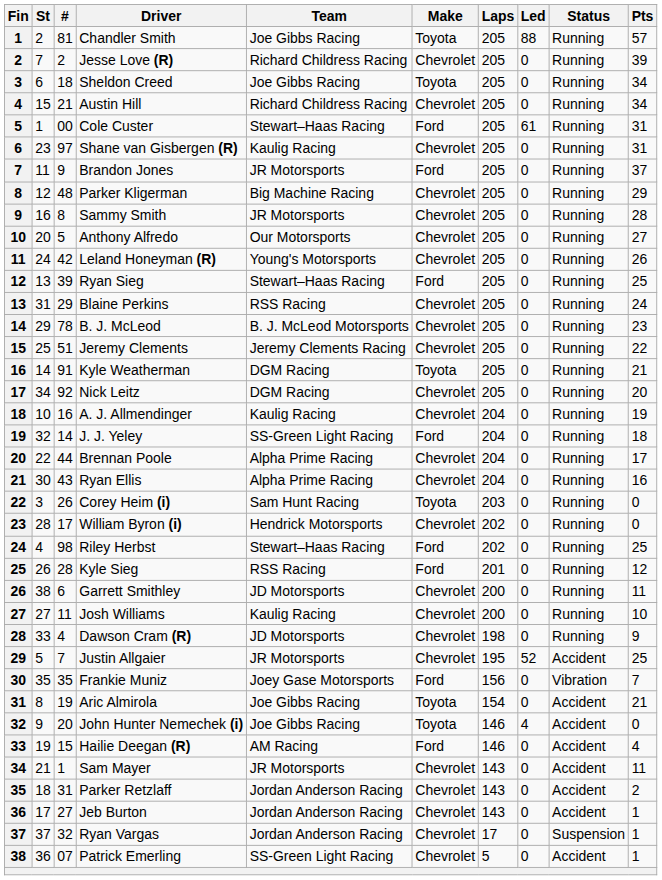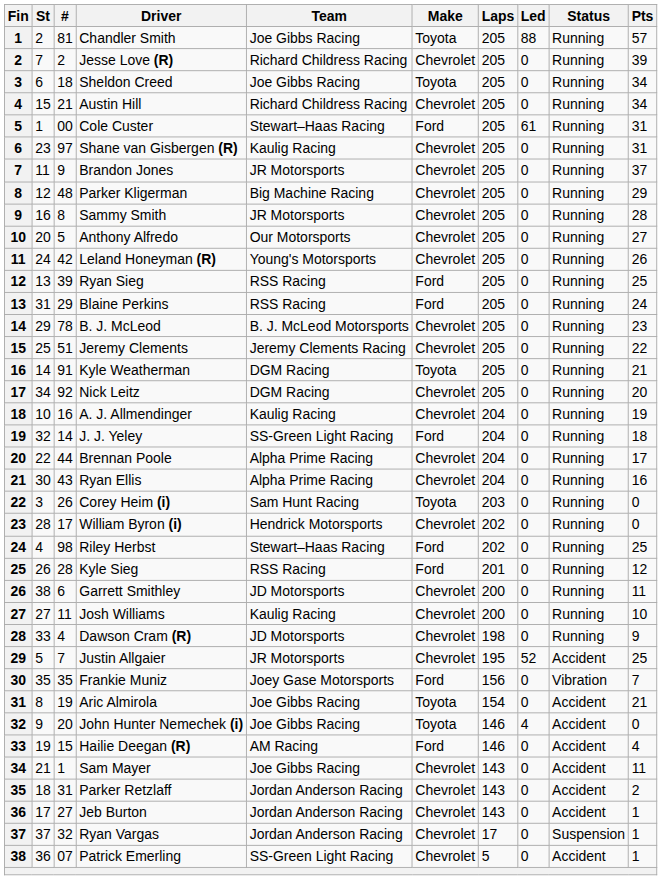 <table class="wikitable" style="font-size:95%">
 <tr>
 <th>Fin</th>
 <th>St</th>
 <th>#</th>
 <th>Driver</th>
 <th>Team</th>
 <th>Make</th>
 <th>Laps</th>
 <th>Led</th>
 <th>Status</th>
 <th>Pts</th>
 </tr>
 <tr>
 <th>1</th>
 <td>2</td>
 <td>81</td>
 <td>Chandler Smith</td>
 <td>Joe Gibbs Racing</td>
 <td>Toyota</td>
 <td>205</td>
 <td>88</td>
 <td>Running</td>
 <td>57</td>
 </tr>
 <tr>
 <th>2</th>
 <td>7</td>
 <td>2</td>
 <td>Jesse Love <strong>(R)</strong></td>
 <td>Richard Childress Racing</td>
 <td>Chevrolet</td>
 <td>205</td>
 <td>0</td>
 <td>Running</td>
 <td>39</td>
 </tr>
 <tr>
 <th>3</th>
 <td>6</td>
 <td>18</td>
 <td>Sheldon Creed</td>
 <td>Joe Gibbs Racing</td>
 <td>Toyota</td>
 <td>205</td>
 <td>0</td>
 <td>Running</td>
 <td>34</td>
 </tr>
 <tr>
 <th>4</th>
 <td>15</td>
 <td>21</td>
 <td>Austin Hill</td>
 <td>Richard Childress Racing</td>
 <td>Chevrolet</td>
 <td>205</td>
 <td>0</td>
 <td>Running</td>
 <td>34</td>
 </tr>
 <tr>
 <th>5</th>
 <td>1</td>
 <td>00</td>
 <td>Cole Custer</td>
 <td>Stewart–Haas Racing</td>
 <td>Ford</td>
 <td>205</td>
 <td>61</td>
 <td>Running</td>
 <td>31</td>
 </tr>
 <tr>
 <th>6</th>
 <td>23</td>
 <td>97</td>
 <td>Shane van Gisbergen <strong>(R)</strong></td>
 <td>Kaulig Racing</td>
 <td>Chevrolet</td>
 <td>205</td>
 <td>0</td>
 <td>Running</td>
 <td>31</td>
 </tr>
 <tr>
 <th>7</th>
 <td>11</td>
 <td>9</td>
 <td>Brandon Jones</td>
 <td>JR Motorsports</td>
-<td>Ford</td>
+<td>Chevrolet</td>
 <td>205</td>
 <td>0</td>
 <td>Running</td>
 <td>37</td>
 </tr>
 <tr>
 <th>8</th>
 <td>12</td>
 <td>48</td>
 <td>Parker Kligerman</td>
 <td>Big Machine Racing</td>
 <td>Chevrolet</td>
 <td>205</td>
 <td>0</td>
 <td>Running</td>
 <td>29</td>
 </tr>
 <tr>
 <th>9</th>
 <td>16</td>
 <td>8</td>
 <td>Sammy Smith</td>
 <td>JR Motorsports</td>
 <td>Chevrolet</td>
 <td>205</td>
 <td>0</td>
 <td>Running</td>
 <td>28</td>
 </tr>
 <tr>
 <th>10</th>
 <td>20</td>
 <td>5</td>
 <td>Anthony Alfredo</td>
 <td>Our Motorsports</td>
 <td>Chevrolet</td>
 <td>205</td>
 <td>0</td>
 <td>Running</td>
 <td>27</td>
 </tr>
 <tr>
 <th>11</th>
 <td>24</td>
 <td>42</td>
 <td>Leland Honeyman <strong>(R)</strong></td>
 <td>Young's Motorsports</td>
 <td>Chevrolet</td>
 <td>205</td>
 <td>0</td>
 <td>Running</td>
 <td>26</td>
 </tr>
 <tr>
 <th>12</th>
 <td>13</td>
 <td>39</td>
 <td>Ryan Sieg</td>
-<td>Stewart–Haas Racing</td>
+<td>RSS Racing</td>
 <td>Ford</td>
 <td>205</td>
 <td>0</td>
 <td>Running</td>
 <td>25</td>
 </tr>
 <tr>
 <th>13</th>
 <td>31</td>
 <td>29</td>
 <td>Blaine Perkins</td>
 <td>RSS Racing</td>
-<td>Chevrolet</td>
+<td>Ford</td>
 <td>205</td>
 <td>0</td>
 <td>Running</td>
 <td>24</td>
 </tr>
 <tr>
 <th>14</th>
 <td>29</td>
 <td>78</td>
 <td>B. J. McLeod</td>
 <td>B. J. McLeod Motorsports</td>
 <td>Chevrolet</td>
 <td>205</td>
 <td>0</td>
 <td>Running</td>
 <td>23</td>
 </tr>
 <tr>
 <th>15</th>
 <td>25</td>
 <td>51</td>
 <td>Jeremy Clements</td>
 <td>Jeremy Clements Racing</td>
 <td>Chevrolet</td>
 <td>205</td>
 <td>0</td>
 <td>Running</td>
 <td>22</td>
 </tr>
 <tr>
 <th>16</th>
 <td>14</td>
 <td>91</td>
 <td>Kyle Weatherman</td>
 <td>DGM Racing</td>
 <td>Toyota</td>
 <td>205</td>
 <td>0</td>
 <td>Running</td>
 <td>21</td>
 </tr>
 <tr>
 <th>17</th>
 <td>34</td>
 <td>92</td>
 <td>Nick Leitz</td>
 <td>DGM Racing</td>
 <td>Chevrolet</td>
 <td>205</td>
 <td>0</td>
 <td>Running</td>
 <td>20</td>
 </tr>
 <tr>
 <th>18</th>
 <td>10</td>
 <td>16</td>
 <td>A. J. Allmendinger</td>
 <td>Kaulig Racing</td>
 <td>Chevrolet</td>
 <td>204</td>
 <td>0</td>
 <td>Running</td>
 <td>19</td>
 </tr>
 <tr>
 <th>19</th>
 <td>32</td>
 <td>14</td>
 <td>J. J. Yeley</td>
 <td>SS-Green Light Racing</td>
 <td>Ford</td>
 <td>204</td>
 <td>0</td>
 <td>Running</td>
 <td>18</td>
 </tr>
 <tr>
 <th>20</th>
 <td>22</td>
 <td>44</td>
 <td>Brennan Poole</td>
 <td>Alpha Prime Racing</td>
 <td>Chevrolet</td>
 <td>204</td>
 <td>0</td>
 <td>Running</td>
 <td>17</td>
 </tr>
 <tr>
 <th>21</th>
 <td>30</td>
 <td>43</td>
 <td>Ryan Ellis</td>
 <td>Alpha Prime Racing</td>
 <td>Chevrolet</td>
 <td>204</td>
 <td>0</td>
 <td>Running</td>
 <td>16</td>
 </tr>
 <tr>
 <th>22</th>
 <td>3</td>
 <td>26</td>
 <td>Corey Heim <strong>(i)</strong></td>
 <td>Sam Hunt Racing</td>
 <td>Toyota</td>
 <td>203</td>
 <td>0</td>
 <td>Running</td>
 <td>0</td>
 </tr>
 <tr>
 <th>23</th>
 <td>28</td>
 <td>17</td>
 <td>William Byron <strong>(i)</strong></td>
 <td>Hendrick Motorsports</td>
 <td>Chevrolet</td>
 <td>202</td>
 <td>0</td>
 <td>Running</td>
 <td>0</td>
 </tr>
 <tr>
 <th>24</th>
 <td>4</td>
 <td>98</td>
 <td>Riley Herbst</td>
 <td>Stewart–Haas Racing</td>
 <td>Ford</td>
 <td>202</td>
 <td>0</td>
 <td>Running</td>
 <td>25</td>
 </tr>
 <tr>
 <th>25</th>
 <td>26</td>
 <td>28</td>
 <td>Kyle Sieg</td>
 <td>RSS Racing</td>
 <td>Ford</td>
 <td>201</td>
 <td>0</td>
 <td>Running</td>
 <td>12</td>
 </tr>
 <tr>
 <th>26</th>
 <td>38</td>
 <td>6</td>
 <td>Garrett Smithley</td>
 <td>JD Motorsports</td>
 <td>Chevrolet</td>
 <td>200</td>
 <td>0</td>
 <td>Running</td>
 <td>11</td>
 </tr>
 <tr>
 <th>27</th>
 <td>27</td>
 <td>11</td>
 <td>Josh Williams</td>
 <td>Kaulig Racing</td>
 <td>Chevrolet</td>
 <td>200</td>
 <td>0</td>
 <td>Running</td>
 <td>10</td>
 </tr>
 <tr>
 <th>28</th>
 <td>33</td>
 <td>4</td>
 <td>Dawson Cram <strong>(R)</strong></td>
 <td>JD Motorsports</td>
 <td>Chevrolet</td>
 <td>198</td>
 <td>0</td>
 <td>Running</td>
 <td>9</td>
 </tr>
 <tr>
 <th>29</th>
 <td>5</td>
 <td>7</td>
 <td>Justin Allgaier</td>
 <td>JR Motorsports</td>
 <td>Chevrolet</td>
 <td>195</td>
 <td>52</td>
 <td>Accident</td>
 <td>25</td>
 </tr>
 <tr>
 <th>30</th>
 <td>35</td>
 <td>35</td>
 <td>Frankie Muniz</td>
 <td>Joey Gase Motorsports</td>
 <td>Ford</td>
 <td>156</td>
 <td>0</td>
 <td>Vibration</td>
 <td>7</td>
 </tr>
 <tr>
 <th>31</th>
 <td>8</td>
 <td>19</td>
 <td>Aric Almirola</td>
 <td>Joe Gibbs Racing</td>
 <td>Toyota</td>
 <td>154</td>
 <td>0</td>
 <td>Accident</td>
 <td>21</td>
 </tr>
 <tr>
 <th>32</th>
 <td>9</td>
 <td>20</td>
 <td>John Hunter Nemechek <strong>(i)</strong></td>
 <td>Joe Gibbs Racing</td>
 <td>Toyota</td>
 <td>146</td>
 <td>4</td>
 <td>Accident</td>
 <td>0</td>
 </tr>
 <tr>
 <th>33</th>
 <td>19</td>
 <td>15</td>
 <td>Hailie Deegan <strong>(R)</strong></td>
 <td>AM Racing</td>
 <td>Ford</td>
 <td>146</td>
 <td>0</td>
 <td>Accident</td>
 <td>4</td>
 </tr>
 <tr>
 <th>34</th>
 <td>21</td>
 <td>1</td>
 <td>Sam Mayer</td>
-<td>JR Motorsports</td>
+<td>Joe Gibbs Racing</td>
 <td>Chevrolet</td>
 <td>143</td>
 <td>0</td>
 <td>Accident</td>
 <td>11</td>
 </tr>
 <tr>
 <th>35</th>
 <td>18</td>
 <td>31</td>
 <td>Parker Retzlaff</td>
 <td>Jordan Anderson Racing</td>
 <td>Chevrolet</td>
 <td>143</td>
 <td>0</td>
 <td>Accident</td>
 <td>2</td>
 </tr>
 <tr>
 <th>36</th>
 <td>17</td>
 <td>27</td>
 <td>Jeb Burton</td>
 <td>Jordan Anderson Racing</td>
 <td>Chevrolet</td>
 <td>143</td>
 <td>0</td>
 <td>Accident</td>
 <td>1</td>
 </tr>
 <tr>
 <th>37</th>
 <td>37</td>
 <td>32</td>
 <td>Ryan Vargas</td>
 <td>Jordan Anderson Racing</td>
 <td>Chevrolet</td>
 <td>17</td>
 <td>0</td>
 <td>Suspension</td>
 <td>1</td>
 </tr>
 <tr>
 <th>38</th>
 <td>36</td>
 <td>07</td>
 <td>Patrick Emerling</td>
 <td>SS-Green Light Racing</td>
 <td>Chevrolet</td>
 <td>5</td>
 <td>0</td>
 <td>Accident</td>
 <td>1</td>
 </tr>
 <tr>
 <th colspan="10"></th>
 </tr>
 </table>
